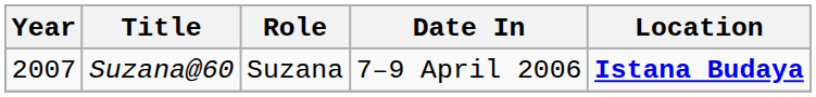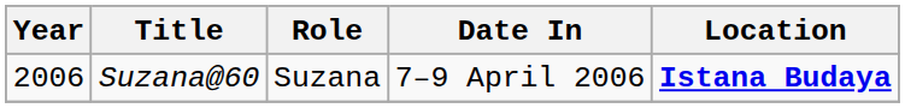 <table class="wikitable">
 <tr>
 <th>Year</th>
 <th>Title</th>
 <th>Role</th>
 <th>Date In</th>
 <th>Location</th>
 </tr>
 <tr>
-<td>2007</td>
+<td>2006</td>
 <td><em>Suzana@60</em></td>
 <td>Suzana</td>
 <td>7–9 April 2006</td>
 <td><strong><a href='#'>Istana Budaya</a></strong></td>
 </tr>
 <tr>
 </tr>
 </table>
